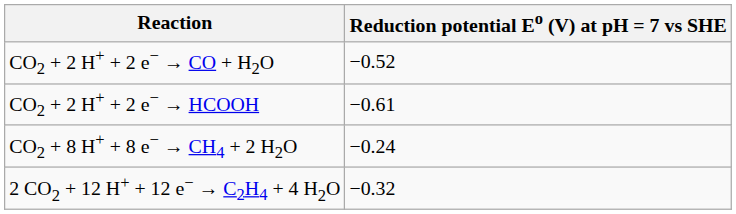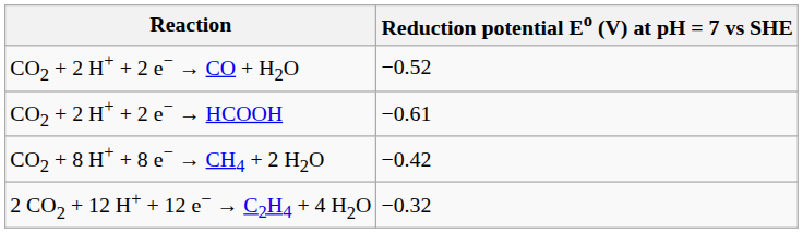 <table class="wikitable">
 <tr>
 <th>Reaction</th>
 <th>Reduction potential E<sup>o</sup> (V) at pH = 7 vs SHE </th>
 </tr>
 <tr>
 <td>CO<sub>2</sub>  +  2 H<sup>+</sup>  +  2 e<sup>−</sup>   →   <a href='#'>CO</a>   + H<sub>2</sub>O</td>
 <td>−0.52</td>
 </tr>
 <tr>
 <td>CO<sub>2</sub>  +  2 H<sup>+</sup>  +  2 e<sup>−</sup>   →   <a href='#'>HCOOH</a></td>
 <td>−0.61</td>
 </tr>
 <tr>
 <td>CO<sub>2</sub>  +  8 H<sup>+</sup>  +  8 e<sup>−</sup>   →   <a href='#'>CH<sub>4</sub></a>   + 2 H<sub>2</sub>O</td>
-<td>−0.24</td>
+<td>−0.42</td>
 </tr>
 <tr>
 <td>2 CO<sub>2</sub>  +  12 H<sup>+</sup>  +  12 e<sup>−</sup>   →   <a href='#'>C<sub>2</sub>H<sub>4</sub></a>   + 4 H<sub>2</sub>O</td>
 <td>−0.32</td>
 </tr>
 </table>
